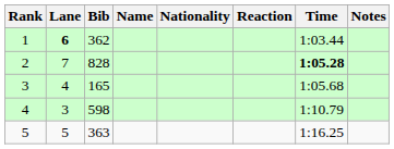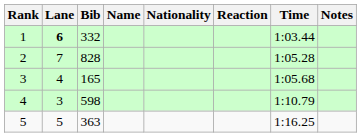 <table class="wikitable sortable" style="text-align:center">
 <tr>
 <th>Rank</th>
 <th>Lane</th>
 <th>Bib</th>
 <th>Name</th>
 <th>Nationality</th>
 <th>Reaction</th>
 <th>Time</th>
 <th>Notes</th>
 </tr>
 <tr bgcolor=ccffcc>
 <td>1</td>
 <td><strong>6</strong></td>
-<td>362</td>
+<td>332</td>
 <td align=left></td>
 <td align=left></td>
 <td></td>
 <td>1:03.44</td>
 <td><strong></strong></td>
 </tr>
 <tr bgcolor=ccffcc>
 <td>2</td>
 <td>7</td>
 <td>828</td>
 <td align=left></td>
 <td align=left></td>
 <td></td>
-<td><strong>1:05.28</strong></td>
+<td>1:05.28</td>
 <td><strong></strong></td>
 </tr>
 <tr bgcolor=ccffcc>
 <td>3</td>
 <td>4</td>
 <td>165</td>
 <td align=left></td>
 <td align=left></td>
 <td></td>
 <td>1:05.68</td>
 <td><strong></strong></td>
 </tr>
 <tr bgcolor=ccffcc>
 <td>4</td>
 <td>3</td>
 <td>598</td>
 <td align=left></td>
 <td align=left></td>
 <td></td>
 <td>1:10.79</td>
 <td><strong></strong></td>
 </tr>
 <tr>
 <td>5</td>
 <td>5</td>
 <td>363</td>
 <td align=left></td>
 <td align=left></td>
 <td></td>
 <td>1:16.25</td>
 <td></td>
 </tr>
 </table>
